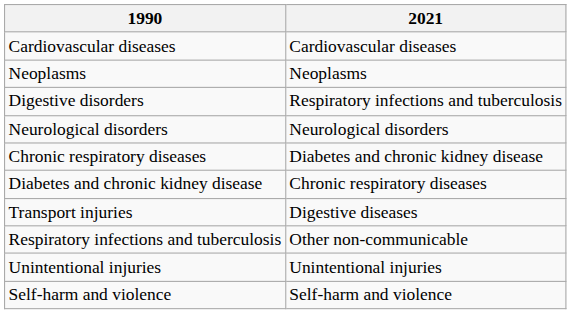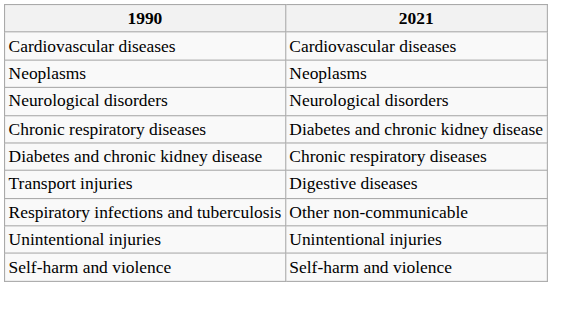 <table class="wikitable">
 <tr>
 <th>1990</th>
 <th>2021</th>
 </tr>
 <tr>
 <td>Cardiovascular diseases</td>
 <td>Cardiovascular diseases</td>
 </tr>
 <tr>
 <td>Neoplasms</td>
 <td>Neoplasms</td>
-</tr>
-<tr>
-<td>Digestive disorders</td>
-<td>Respiratory infections and tuberculosis</td>
 </tr>
 <tr>
 <td>Neurological disorders</td>
 <td>Neurological disorders</td>
 </tr>
 <tr>
 <td>Chronic respiratory diseases</td>
 <td>Diabetes and chronic kidney disease</td>
 </tr>
 <tr>
 <td>Diabetes and chronic kidney disease</td>
 <td>Chronic respiratory diseases</td>
 </tr>
 <tr>
 <td>Transport injuries</td>
 <td>Digestive diseases</td>
 </tr>
 <tr>
 <td>Respiratory infections and tuberculosis</td>
 <td>Other non-communicable</td>
 </tr>
 <tr>
 <td>Unintentional injuries</td>
 <td>Unintentional injuries</td>
 </tr>
 <tr>
 <td>Self-harm and violence</td>
 <td>Self-harm and violence</td>
 </tr>
 </table>
